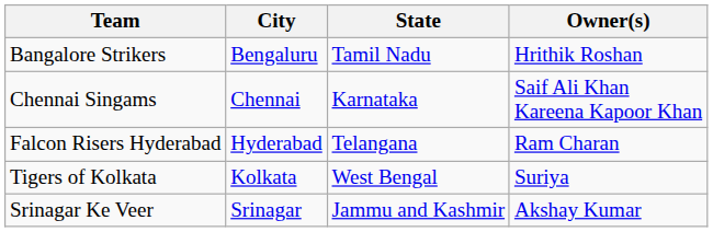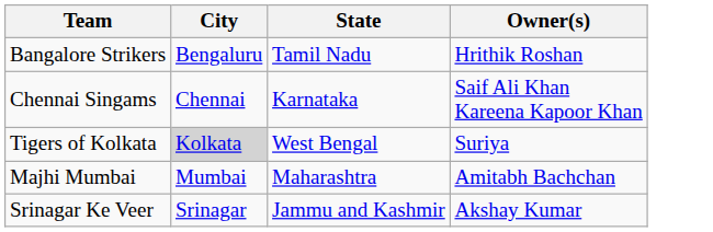 <table class="wikitable">
 <tr>
 <th>Team</th>
 <th>City</th>
 <th>State</th>
 <th>Owner(s)</th>
 </tr>
 <tr>
 <td>Bangalore Strikers</td>
 <td><a href='#'>Bengaluru</a></td>
 <td><a href='#'>Tamil Nadu</a></td>
 <td><a href='#'>Hrithik Roshan</a></td>
 </tr>
 <tr>
 <td>Chennai Singams</td>
 <td><a href='#'>Chennai</a></td>
 <td><a href='#'>Karnataka</a></td>
 <td><a href='#'>Saif Ali Khan</a><br><a href='#'>Kareena Kapoor Khan</a></td>
 </tr>
 <tr>
-<td>Falcon Risers Hyderabad</td>
-<td><a href='#'>Hyderabad</a></td>
-<td><a href='#'>Telangana</a></td>
-<td><a href='#'>Ram Charan</a></td>
+<td>Tigers of Kolkata</td>
+<td style="background: lightgrey;"><a href='#'>Kolkata</a></td>
+<td><a href='#'>West Bengal</a></td>
+<td><a href='#'>Suriya</a></td>
 </tr>
 <tr>
-<td>Tigers of Kolkata</td>
-<td><a href='#'>Kolkata</a></td>
-<td><a href='#'>West Bengal</a></td>
-<td><a href='#'>Suriya</a></td>
+<td>Majhi Mumbai</td>
+<td><a href='#'>Mumbai</a></td>
+<td><a href='#'>Maharashtra</a></td>
+<td><a href='#'>Amitabh Bachchan</a></td>
 </tr>
 <tr>
 <td>Srinagar Ke Veer</td>
 <td><a href='#'>Srinagar</a></td>
 <td><a href='#'>Jammu and Kashmir</a></td>
 <td><a href='#'>Akshay Kumar</a></td>
 </tr>
 </table>
